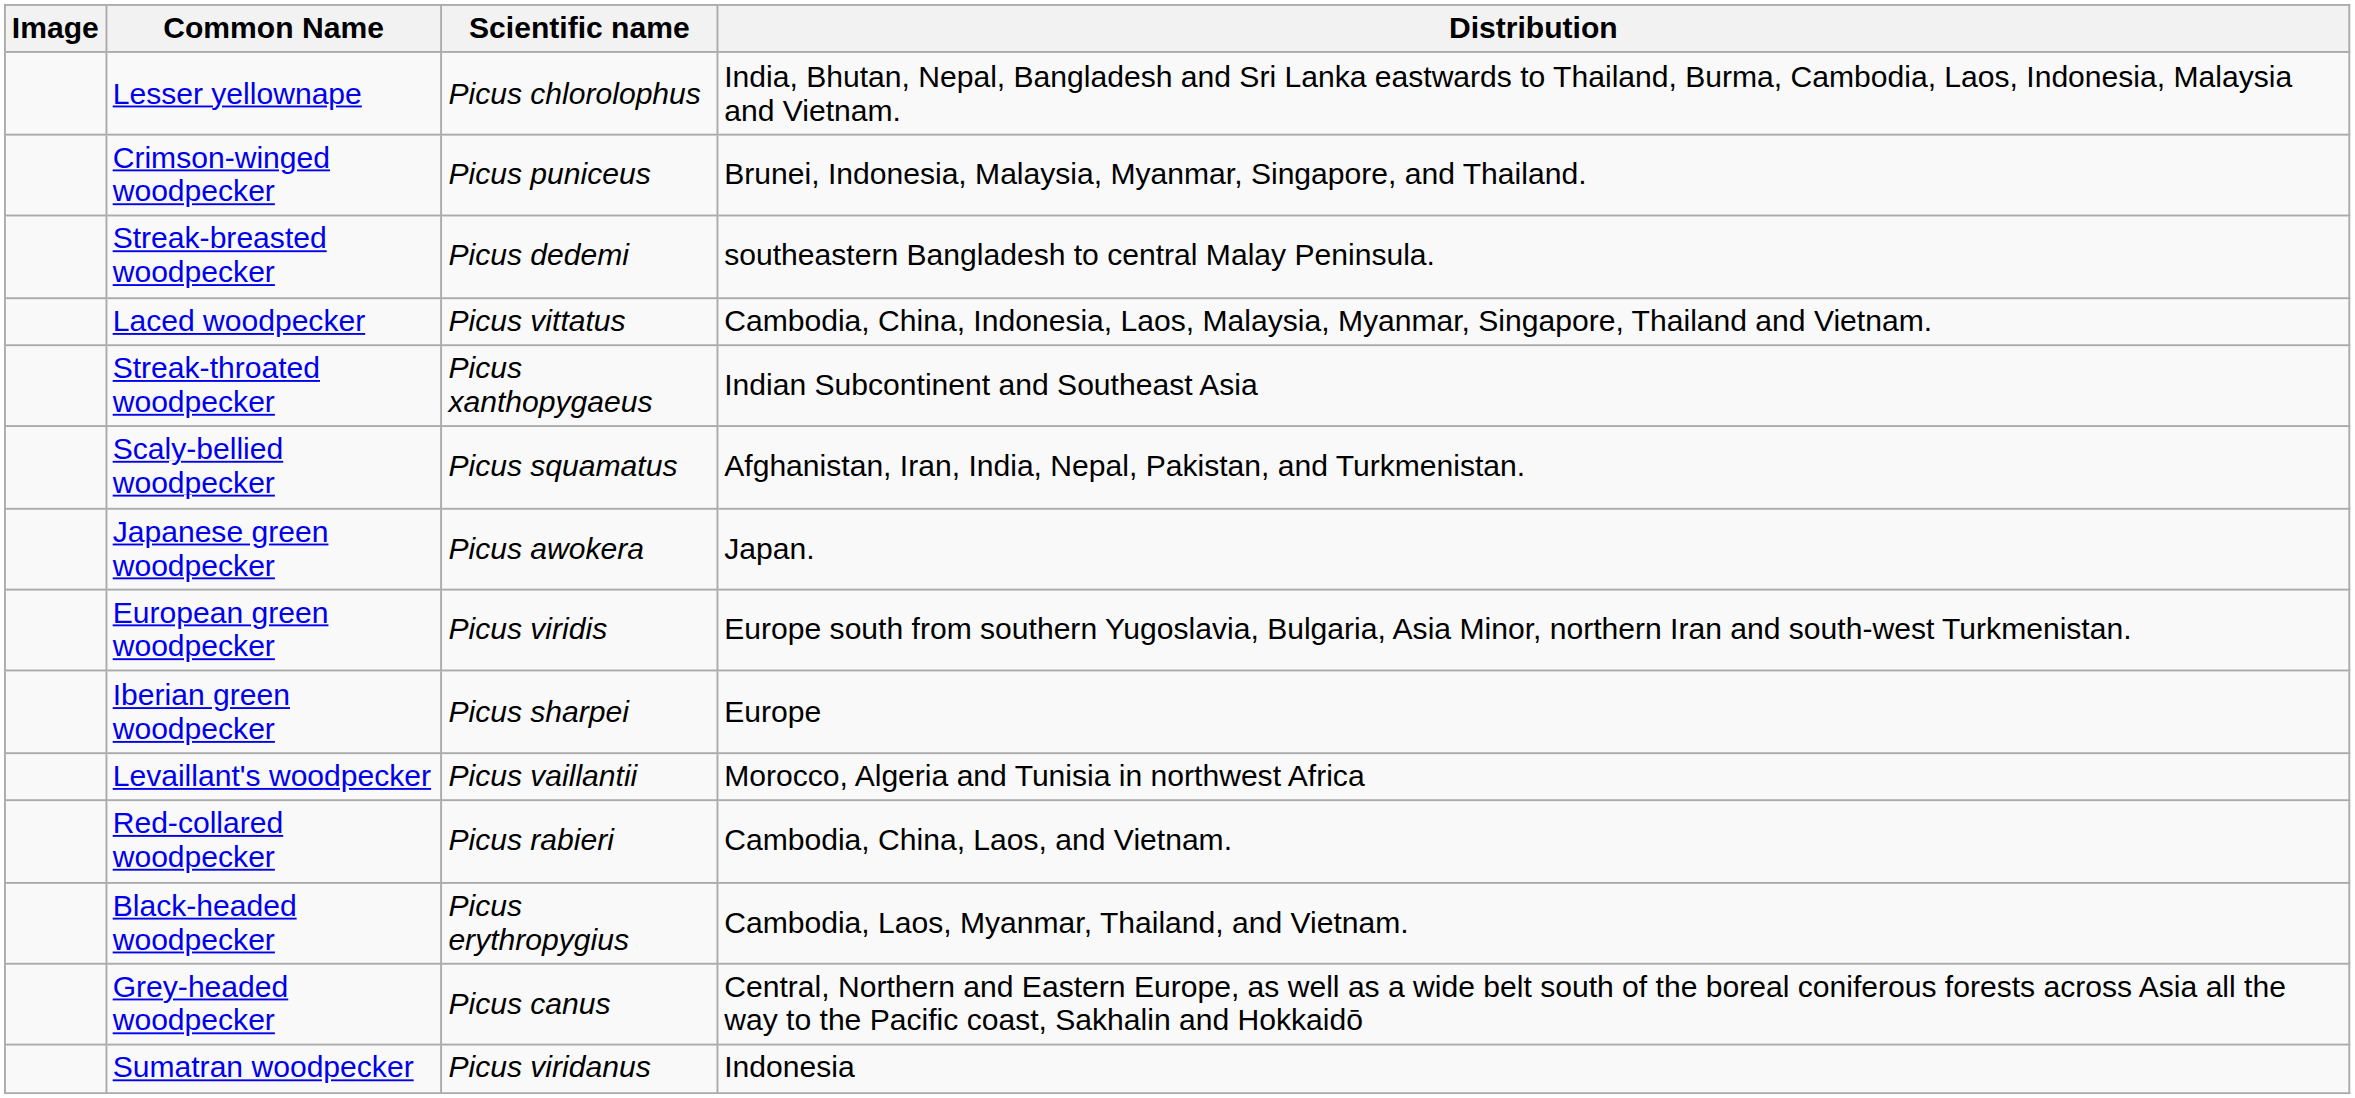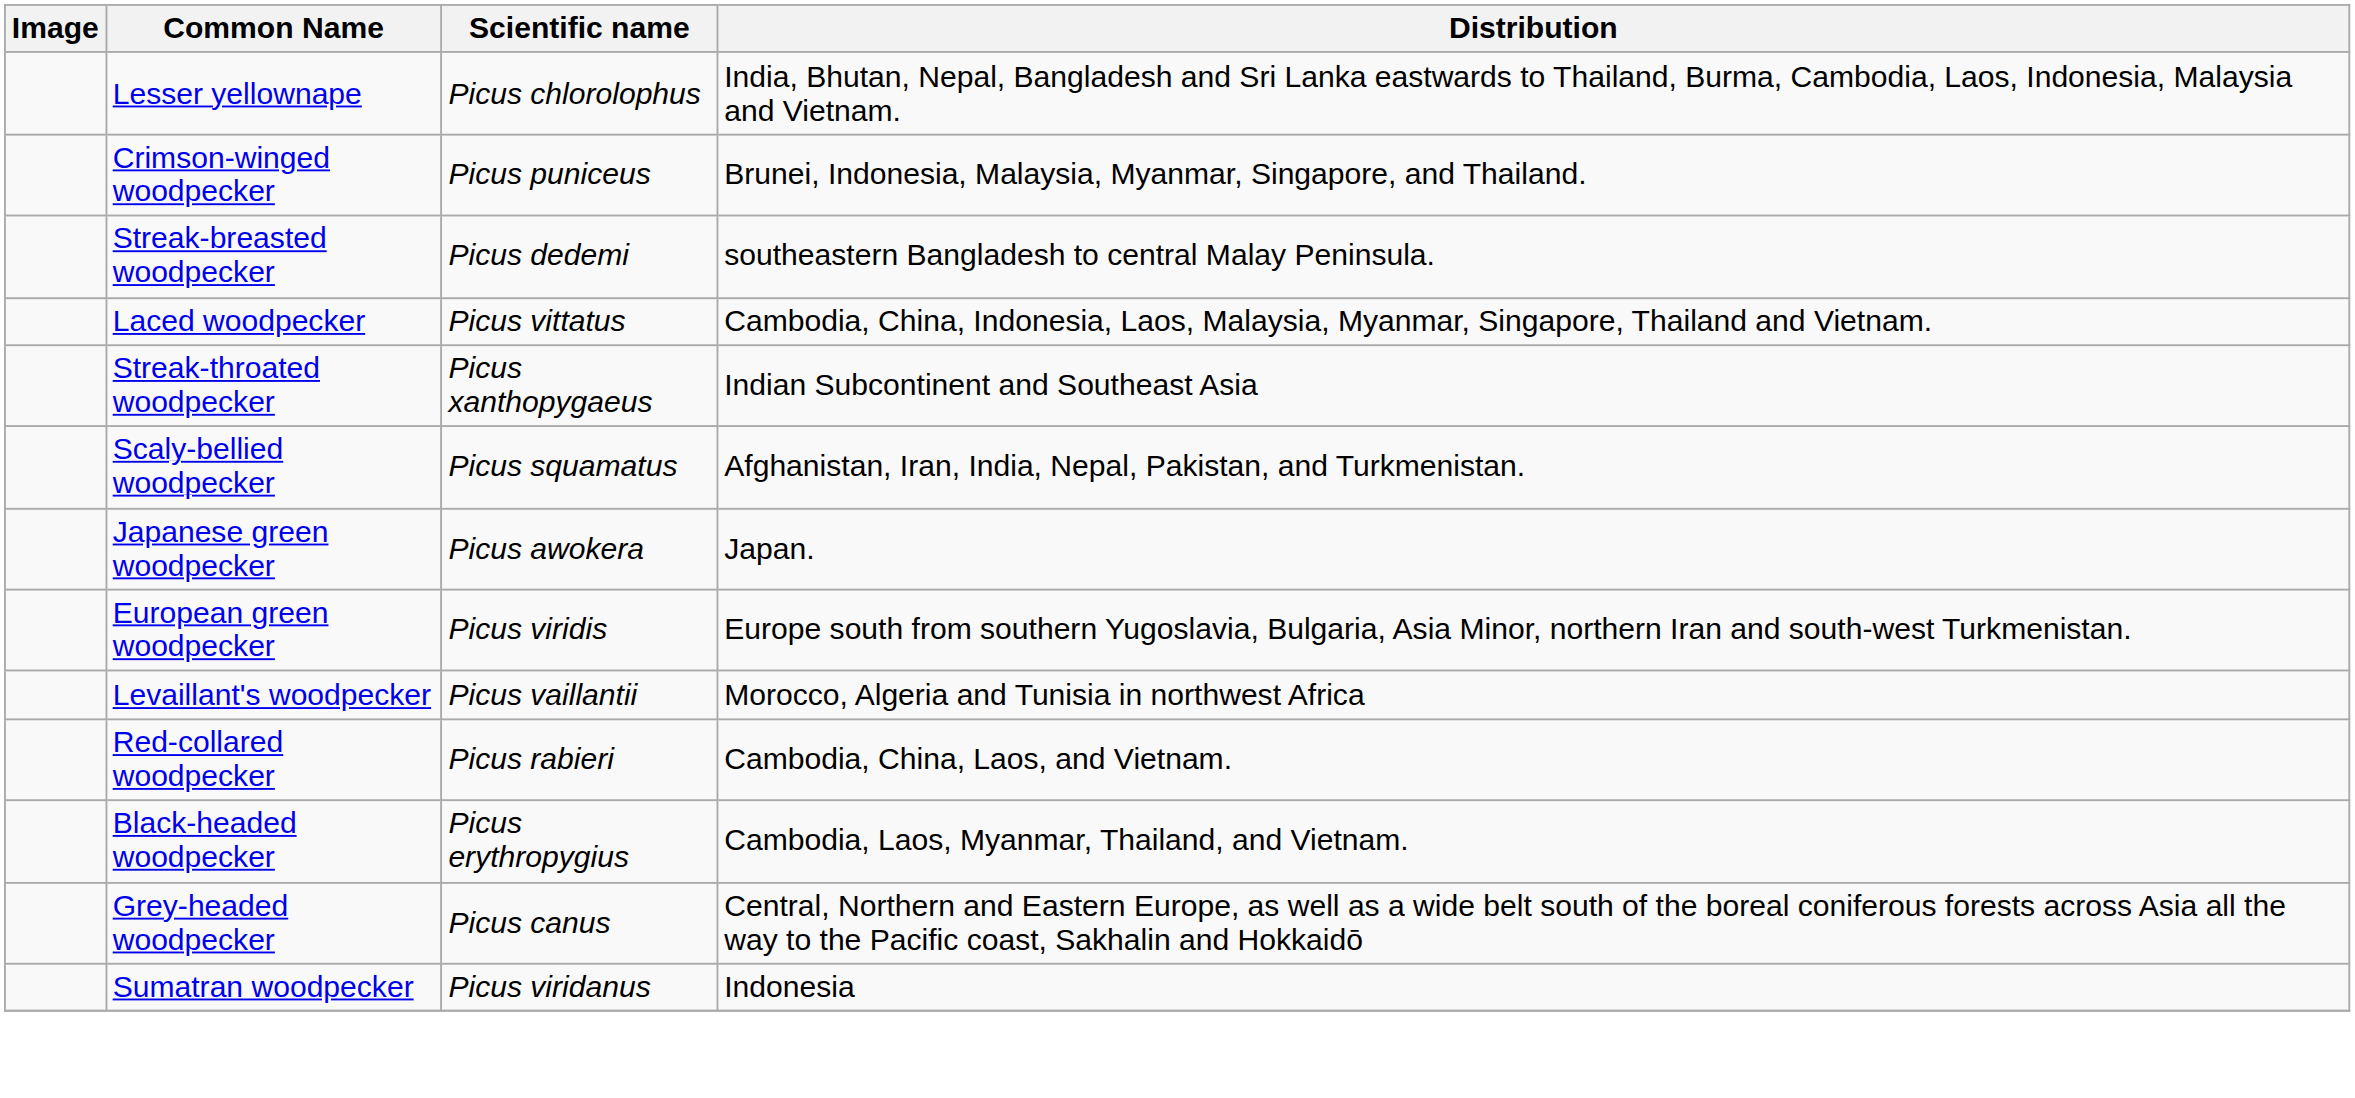 <table class="wikitable">
 <tr>
 <th>Image</th>
 <th>Common Name</th>
 <th>Scientific name</th>
 <th>Distribution</th>
 </tr>
 <tr>
 <td></td>
 <td><a href='#'>Lesser yellownape</a></td>
 <td><em>Picus chlorolophus</em></td>
 <td>India, Bhutan, Nepal, Bangladesh and Sri Lanka eastwards to Thailand, Burma, Cambodia, Laos, Indonesia, Malaysia and Vietnam.</td>
 </tr>
 <tr>
 <td></td>
 <td><a href='#'>Crimson-winged woodpecker</a></td>
 <td><em>Picus puniceus</em></td>
 <td>Brunei, Indonesia, Malaysia, Myanmar, Singapore, and Thailand.</td>
 </tr>
 <tr>
 <td></td>
 <td><a href='#'>Streak-breasted woodpecker</a></td>
 <td><em>Picus dedemi</em></td>
 <td>southeastern Bangladesh to central Malay Peninsula.</td>
 </tr>
 <tr>
 <td></td>
 <td><a href='#'>Laced woodpecker</a></td>
 <td><em>Picus vittatus</em></td>
 <td>Cambodia, China, Indonesia, Laos, Malaysia, Myanmar, Singapore, Thailand and Vietnam.</td>
 </tr>
 <tr>
 <td></td>
 <td><a href='#'>Streak-throated woodpecker</a></td>
 <td><em>Picus xanthopygaeus</em></td>
 <td>Indian Subcontinent and Southeast Asia</td>
 </tr>
 <tr>
 <td></td>
 <td><a href='#'>Scaly-bellied woodpecker</a></td>
 <td><em>Picus squamatus</em></td>
 <td>Afghanistan, Iran, India, Nepal, Pakistan, and Turkmenistan.</td>
 </tr>
 <tr>
 <td></td>
 <td><a href='#'>Japanese green woodpecker</a></td>
 <td><em>Picus awokera</em></td>
 <td>Japan.</td>
 </tr>
 <tr>
 <td></td>
 <td><a href='#'>European green woodpecker</a></td>
 <td><em>Picus viridis</em></td>
 <td>Europe south from southern Yugoslavia, Bulgaria, Asia Minor, northern Iran and south-west Turkmenistan.</td>
 </tr>
 <tr>
 <td></td>
-<td><a href='#'>Iberian green woodpecker</a></td>
-<td><em>Picus sharpei</em></td>
-<td>Europe</td>
-</tr>
-<tr>
-<td></td>
 <td><a href='#'>Levaillant's woodpecker</a></td>
 <td><em>Picus vaillantii</em></td>
 <td>Morocco, Algeria and Tunisia in northwest Africa</td>
 </tr>
 <tr>
 <td></td>
 <td><a href='#'>Red-collared woodpecker</a></td>
 <td><em>Picus rabieri</em></td>
 <td>Cambodia, China, Laos, and Vietnam.</td>
 </tr>
 <tr>
 <td></td>
 <td><a href='#'>Black-headed woodpecker</a></td>
 <td><em>Picus erythropygius</em></td>
 <td>Cambodia, Laos, Myanmar, Thailand, and Vietnam.</td>
 </tr>
 <tr>
 <td></td>
 <td><a href='#'>Grey-headed woodpecker</a></td>
 <td><em>Picus canus</em></td>
 <td>Central, Northern and Eastern Europe, as well as a wide belt south of the boreal coniferous forests across Asia all the way to the Pacific coast, Sakhalin and Hokkaidō</td>
 </tr>
 <tr>
 <td></td>
 <td><a href='#'>Sumatran woodpecker</a></td>
 <td><em>Picus viridanus</em></td>
 <td>Indonesia</td>
 </tr>
 <tr>
 </tr>
 </table>
